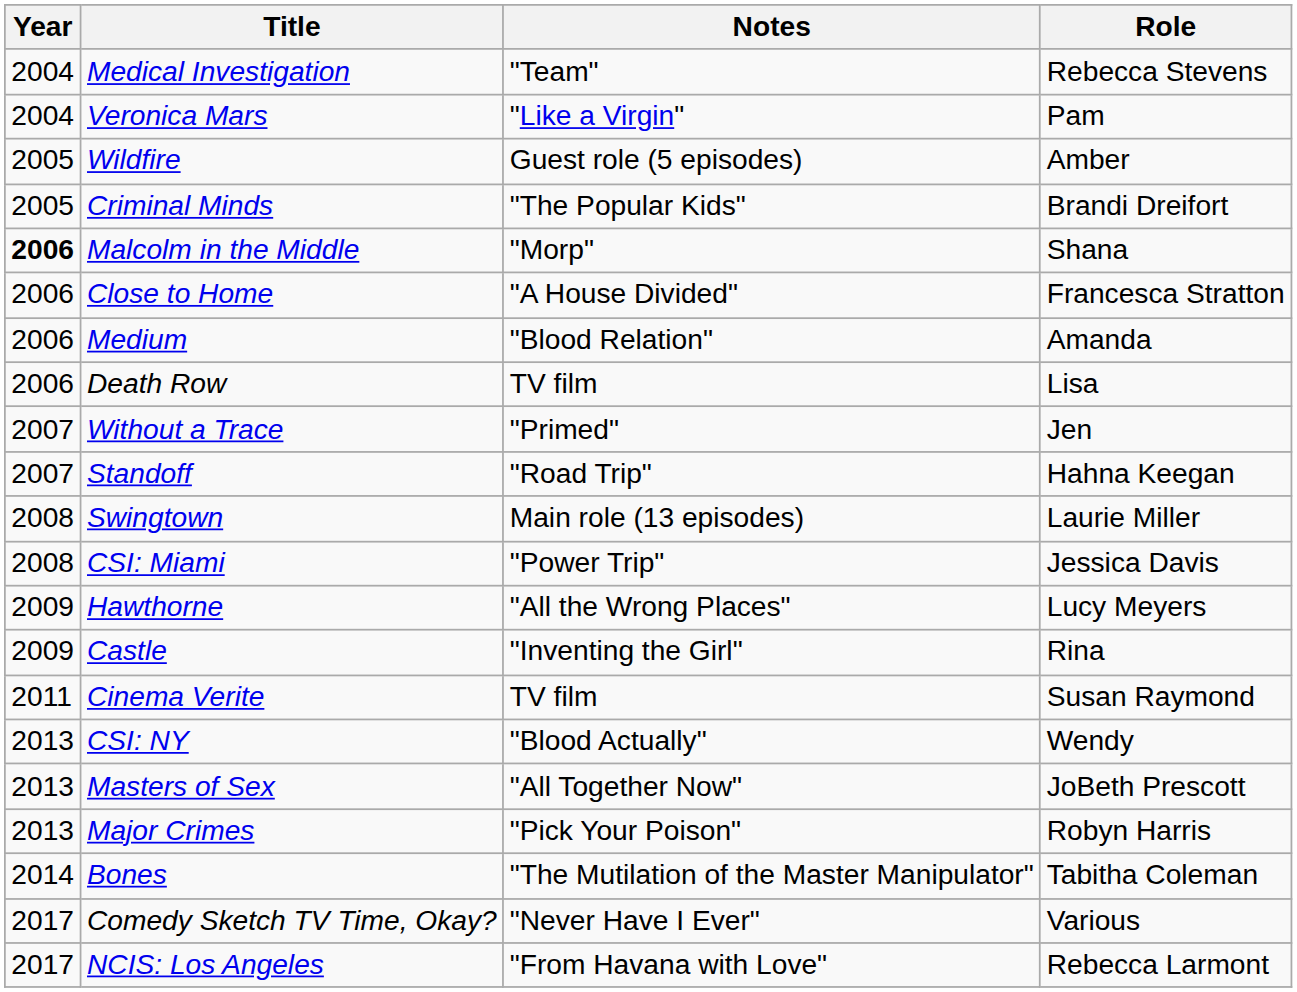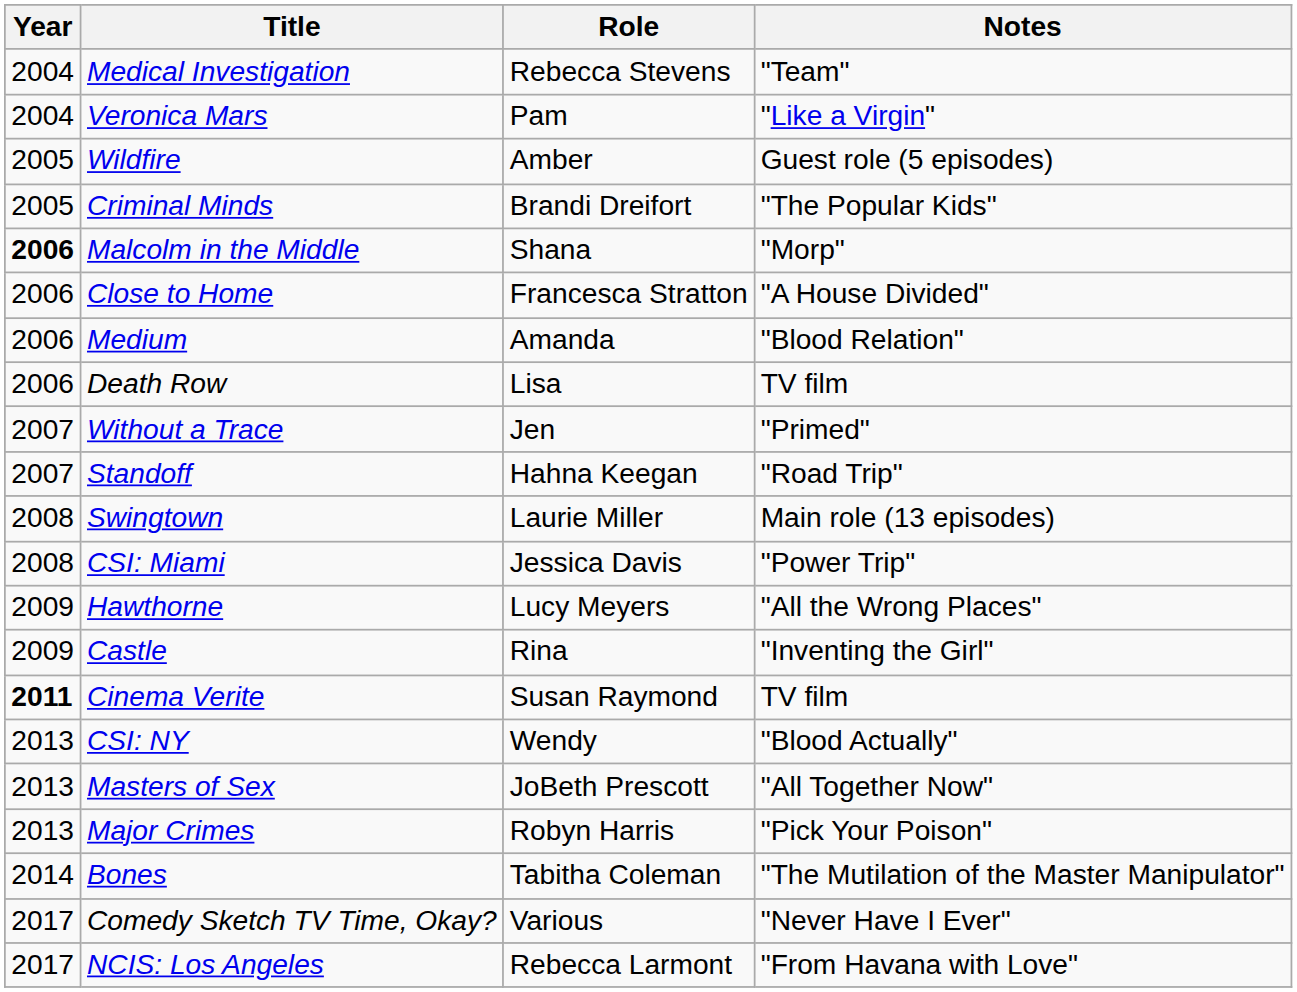 <table class="wikitable sortable">
 <tr>
 <th>Year</th>
 <th>Title</th>
+<th>Role</th>
 <th class="unsortable">Notes</th>
-<th>Role</th>
 </tr>
 <tr>
 <td>2004</td>
 <td><em><a href='#'>Medical Investigation</a></em></td>
+<td>Rebecca Stevens</td>
 <td>"Team"</td>
-<td>Rebecca Stevens</td>
 </tr>
 <tr>
 <td>2004</td>
 <td><em><a href='#'>Veronica Mars</a></em></td>
+<td>Pam</td>
 <td>"<a href='#'>Like a Virgin</a>"</td>
-<td>Pam</td>
 </tr>
 <tr>
 <td>2005</td>
 <td><em><a href='#'>Wildfire</a></em></td>
+<td>Amber</td>
 <td>Guest role (5 episodes)</td>
-<td>Amber</td>
 </tr>
 <tr>
 <td>2005</td>
 <td><em><a href='#'>Criminal Minds</a></em></td>
+<td>Brandi Dreifort</td>
 <td>"The Popular Kids"</td>
-<td>Brandi Dreifort</td>
 </tr>
 <tr>
 <td><strong>2006</strong></td>
 <td><em><a href='#'>Malcolm in the Middle</a></em></td>
+<td>Shana</td>
 <td>"Morp"</td>
-<td>Shana</td>
 </tr>
 <tr>
 <td>2006</td>
 <td><em><a href='#'>Close to Home</a></em></td>
+<td>Francesca Stratton</td>
 <td>"A House Divided"</td>
-<td>Francesca Stratton</td>
 </tr>
 <tr>
 <td>2006</td>
 <td><em><a href='#'>Medium</a></em></td>
+<td>Amanda</td>
 <td>"Blood Relation"</td>
-<td>Amanda</td>
 </tr>
 <tr>
 <td>2006</td>
 <td><em>Death Row</em></td>
+<td>Lisa</td>
 <td>TV film</td>
-<td>Lisa</td>
 </tr>
 <tr>
 <td>2007</td>
 <td><em><a href='#'>Without a Trace</a></em></td>
+<td>Jen</td>
 <td>"Primed"</td>
-<td>Jen</td>
 </tr>
 <tr>
 <td>2007</td>
 <td><em><a href='#'>Standoff</a></em></td>
+<td>Hahna Keegan</td>
 <td>"Road Trip"</td>
-<td>Hahna Keegan</td>
 </tr>
 <tr>
 <td>2008</td>
 <td><em><a href='#'>Swingtown</a></em></td>
+<td>Laurie Miller</td>
 <td>Main role (13 episodes)</td>
-<td>Laurie Miller</td>
 </tr>
 <tr>
 <td>2008</td>
 <td><em><a href='#'>CSI: Miami</a></em></td>
+<td>Jessica Davis</td>
 <td>"Power Trip"</td>
-<td>Jessica Davis</td>
 </tr>
 <tr>
 <td>2009</td>
 <td><em><a href='#'>Hawthorne</a></em></td>
+<td>Lucy Meyers</td>
 <td>"All the Wrong Places"</td>
-<td>Lucy Meyers</td>
 </tr>
 <tr>
 <td>2009</td>
 <td><em><a href='#'>Castle</a></em></td>
+<td>Rina</td>
 <td>"Inventing the Girl"</td>
-<td>Rina</td>
 </tr>
 <tr>
-<td>2011</td>
+<td><strong>2011</strong></td>
 <td><em><a href='#'>Cinema Verite</a></em></td>
+<td>Susan Raymond</td>
 <td>TV film</td>
-<td>Susan Raymond</td>
 </tr>
 <tr>
 <td>2013</td>
 <td><em><a href='#'>CSI: NY</a></em></td>
+<td>Wendy</td>
 <td>"Blood Actually"</td>
-<td>Wendy</td>
 </tr>
 <tr>
 <td>2013</td>
 <td><em><a href='#'>Masters of Sex</a></em></td>
+<td>JoBeth Prescott</td>
 <td>"All Together Now"</td>
-<td>JoBeth Prescott</td>
 </tr>
 <tr>
 <td>2013</td>
 <td><em><a href='#'>Major Crimes</a></em></td>
+<td>Robyn Harris</td>
 <td>"Pick Your Poison"</td>
-<td>Robyn Harris</td>
 </tr>
 <tr>
 <td>2014</td>
 <td><em><a href='#'>Bones</a></em></td>
+<td>Tabitha Coleman</td>
 <td>"The Mutilation of the Master Manipulator"</td>
-<td>Tabitha Coleman</td>
 </tr>
 <tr>
 <td>2017</td>
 <td><em>Comedy Sketch TV Time, Okay?</em></td>
+<td>Various</td>
 <td>"Never Have I Ever"</td>
-<td>Various</td>
 </tr>
 <tr>
 <td>2017</td>
 <td><em><a href='#'>NCIS: Los Angeles</a></em></td>
+<td>Rebecca Larmont</td>
 <td>"From Havana with Love"</td>
-<td>Rebecca Larmont</td>
 </tr>
 </table>
